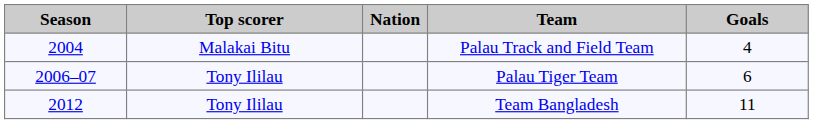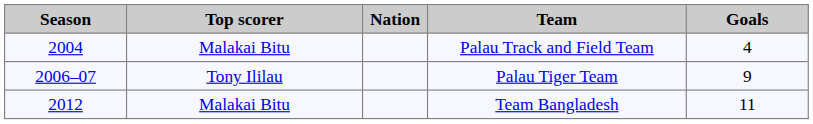 <table bgcolor="#f7f8ff" cellpadding="3" cellspacing="0" border="1" style="font-size: 95%; border: gray solid 1px; border-collapse: collapse;">
 <tr bgcolor="#CCCCCC" align="center">
 <td width="100"><strong>Season</strong></td>
 <td width="200"><strong>Top scorer</strong></td>
 <td width="50"><strong>Nation</strong></td>
 <td width="220"><strong>Team</strong></td>
 <td width="100"><strong>Goals</strong></td>
 </tr>
 <tr align=center>
 <td><a href='#'>2004</a></td>
 <td><a href='#'>Malakai Bitu</a></td>
 <td></td>
 <td><a href='#'>Palau Track and Field Team</a></td>
 <td>4</td>
 </tr>
 <tr align=center>
 <td><a href='#'>2006–07</a></td>
 <td><a href='#'>Tony Ililau</a></td>
 <td></td>
 <td><a href='#'>Palau Tiger Team</a></td>
-<td>6</td>
+<td>9</td>
 </tr>
 <tr align=center>
 <td><a href='#'>2012</a></td>
-<td><a href='#'>Tony Ililau</a></td>
+<td><a href='#'>Malakai Bitu</a></td>
 <td></td>
 <td><a href='#'>Team Bangladesh</a></td>
 <td>11</td>
 </tr>
 </table>
